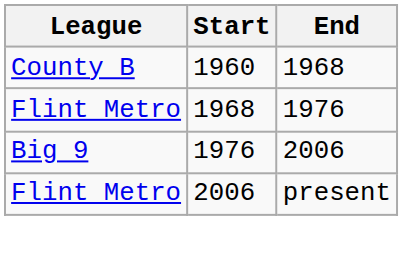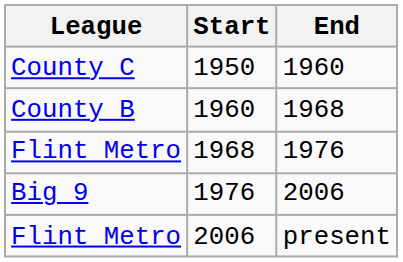 <table class="wikitable" border="1">
 <tr>
 <th>League</th>
 <th>Start</th>
 <th>End</th>
+</tr>
+<tr>
+<td><a href='#'>County C</a></td>
+<td>1950</td>
+<td>1960</td>
 </tr>
 <tr>
 <td><a href='#'>County B</a></td>
 <td>1960</td>
 <td>1968</td>
 </tr>
 <tr>
 <td><a href='#'>Flint Metro</a></td>
 <td>1968</td>
 <td>1976</td>
 </tr>
 <tr>
 <td><a href='#'>Big 9</a></td>
 <td>1976</td>
 <td>2006</td>
 </tr>
 <tr>
 <td><a href='#'>Flint Metro</a></td>
 <td>2006</td>
 <td>present</td>
 </tr>
 </table>
